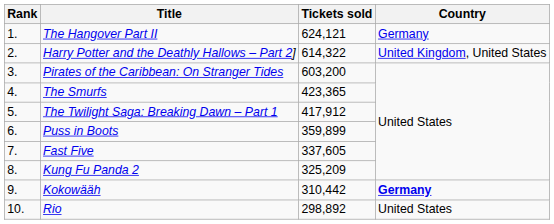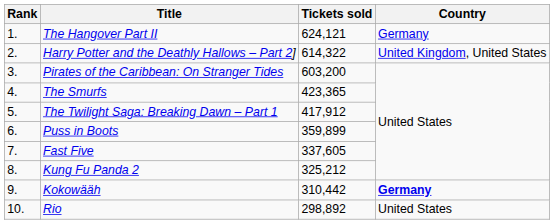 <table class="wikitable sortable">
 <tr>
 <th>Rank</th>
 <th>Title</th>
 <th>Tickets sold</th>
 <th>Country</th>
 </tr>
 <tr>
 <td>1.</td>
 <td><em><a href='#'>The Hangover Part II</a></em></td>
 <td>624,121</td>
 <td rowspan="1"><a href='#'>Germany</a></td>
 </tr>
 <tr>
 <td>2.</td>
 <td><em><a href='#'>Harry Potter and the Deathly Hallows – Part 2</a>]</em></td>
 <td>614,322</td>
 <td rowspan="1"><a href='#'>United Kingdom</a>, United States</td>
 </tr>
 <tr>
 <td>3.</td>
 <td><em><a href='#'>Pirates of the Caribbean: On Stranger Tides</a></em></td>
 <td>603,200</td>
 <td rowspan="6">United States</td>
 </tr>
 <tr>
 <td>4.</td>
 <td><em><a href='#'>The Smurfs</a></em></td>
 <td>423,365</td>
 </tr>
 <tr>
 <td>5.</td>
 <td><em><a href='#'>The Twilight Saga: Breaking Dawn – Part 1</a></em></td>
 <td>417,912</td>
 </tr>
 <tr>
 <td>6.</td>
 <td><em><a href='#'>Puss in Boots</a></em></td>
 <td>359,899</td>
 </tr>
 <tr>
 <td>7.</td>
 <td><em><a href='#'>Fast Five</a></em></td>
 <td>337,605</td>
 </tr>
 <tr>
 <td>8.</td>
 <td><em><a href='#'>Kung Fu Panda 2</a></em></td>
-<td>325,209</td>
+<td>325,212</td>
 </tr>
 <tr>
 <td>9.</td>
 <td><em><a href='#'>Kokowääh</a></em></td>
 <td>310,442</td>
 <td rowspan="1"><strong><a href='#'>Germany</a></strong></td>
 </tr>
 <tr>
 <td>10.</td>
 <td><em><a href='#'>Rio</a></em></td>
 <td>298,892</td>
 <td rowspan="1">United States</td>
 </tr>
 </table>
